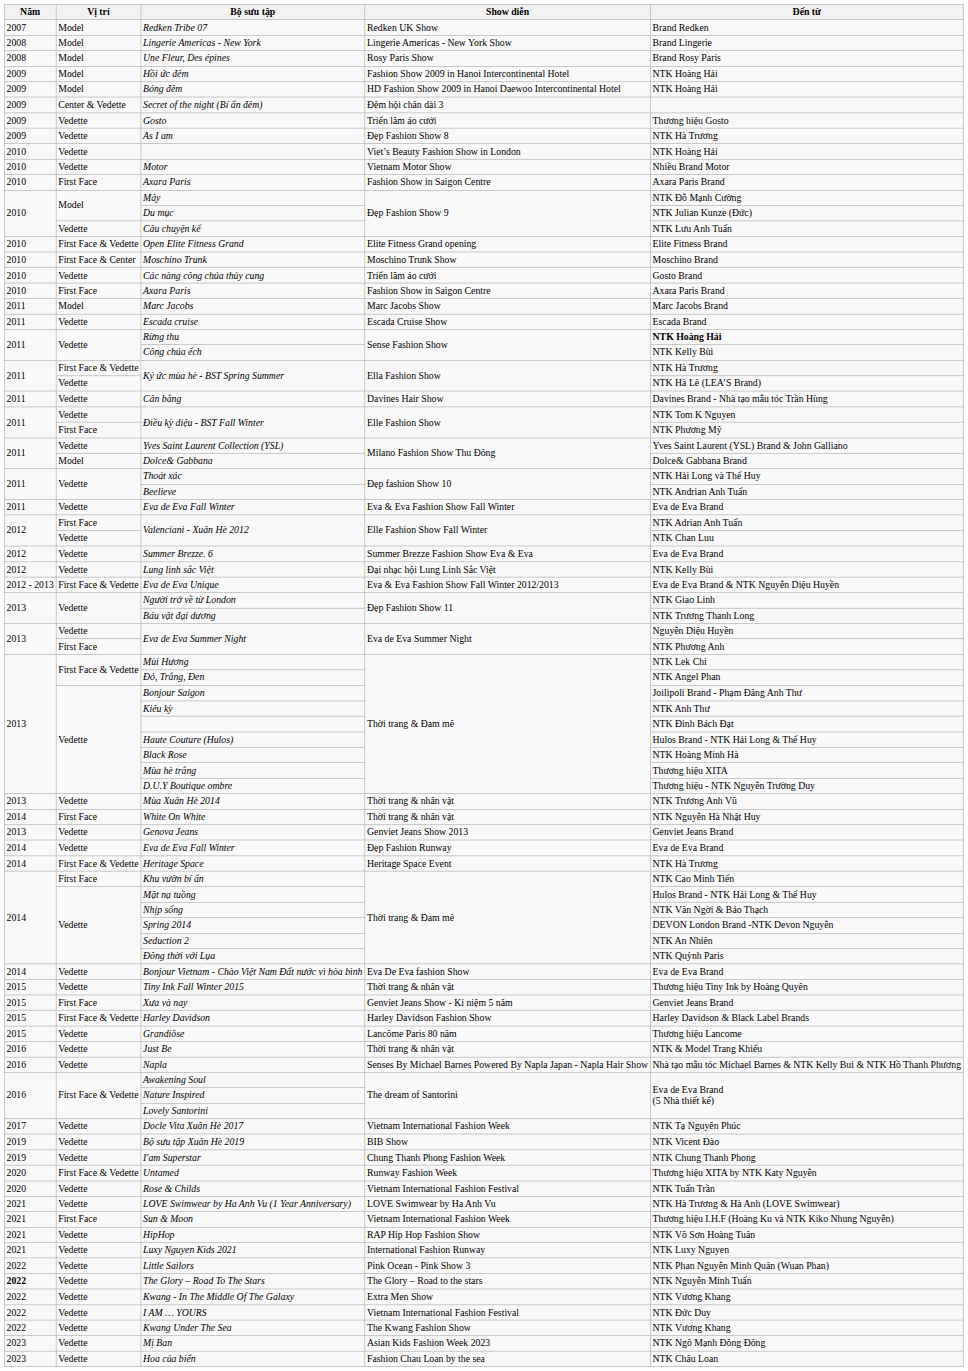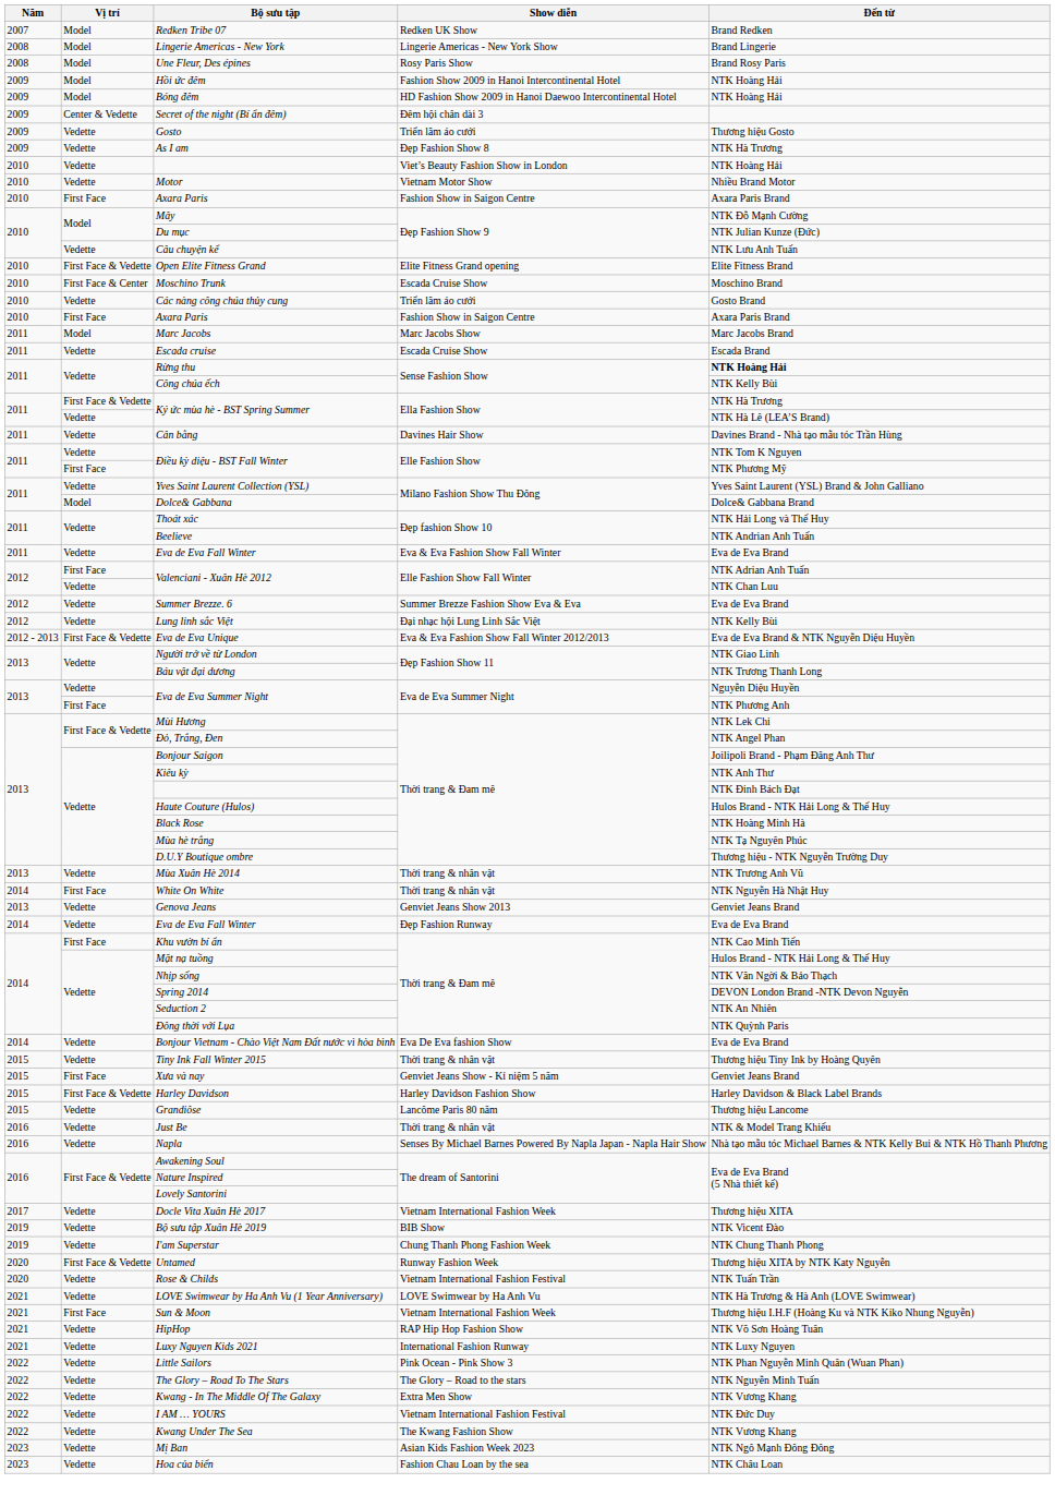 <table class="wikitable">
 <tr>
 <th>Năm</th>
 <th>Vị trí</th>
 <th>Bộ sưu tập</th>
 <th>Show diễn</th>
 <th>Đến từ</th>
 </tr>
 <tr>
 <td>2007</td>
 <td>Model</td>
 <td><em>Redken Tribe 07</em></td>
 <td>Redken UK Show</td>
 <td>Brand Redken</td>
 </tr>
 <tr>
 <td>2008</td>
 <td>Model</td>
 <td><em>Lingerie Americas - New York</em></td>
 <td>Lingerie Americas - New York Show</td>
 <td>Brand Lingerie</td>
 </tr>
 <tr>
 <td>2008</td>
 <td>Model</td>
 <td><em>Une Fleur, Des épines</em></td>
 <td>Rosy Paris Show</td>
 <td>Brand Rosy Paris</td>
 </tr>
 <tr>
 <td>2009</td>
 <td>Model</td>
 <td><em>Hồi ức đêm</em></td>
 <td>Fashion Show 2009 in Hanoi Intercontinental Hotel</td>
 <td>NTK Hoàng Hải</td>
 </tr>
 <tr>
 <td>2009</td>
 <td>Model</td>
 <td><em>Bóng đêm</em></td>
 <td>HD Fashion Show 2009 in Hanoi Daewoo Intercontinental Hotel</td>
 <td>NTK Hoàng Hải</td>
 </tr>
 <tr>
 <td>2009</td>
 <td>Center & Vedette</td>
 <td><em>Secret of the night (Bí ẩn đêm)</em></td>
 <td>Đêm hội chân dài 3</td>
 <td></td>
 </tr>
 <tr>
 <td>2009</td>
 <td>Vedette</td>
 <td><em>Gosto</em></td>
 <td>Triển lãm áo cưới</td>
 <td>Thương hiệu Gosto</td>
 </tr>
 <tr>
 <td>2009</td>
 <td>Vedette</td>
 <td><em>As I am</em></td>
 <td>Đẹp Fashion Show 8</td>
 <td>NTK Hà Trương</td>
 </tr>
 <tr>
 <td>2010</td>
 <td>Vedette</td>
 <td></td>
 <td>Viet’s Beauty Fashion Show in London</td>
 <td>NTK Hoàng Hải</td>
 </tr>
 <tr>
 <td>2010</td>
 <td>Vedette</td>
 <td><em>Motor</em></td>
 <td>Vietnam Motor Show</td>
 <td>Nhiều Brand Motor</td>
 </tr>
 <tr>
 <td>2010</td>
 <td>First Face</td>
 <td><em>Axara Paris</em></td>
 <td>Fashion Show in Saigon Centre</td>
 <td>Axara Paris Brand</td>
 </tr>
 <tr>
 <td rowspan="3">2010</td>
 <td rowspan="2">Model</td>
 <td><em>Mây</em></td>
 <td rowspan="3">Đẹp Fashion Show 9</td>
 <td>NTK Đỗ Mạnh Cường</td>
 </tr>
 <tr>
 <td><em>Du mục</em></td>
 <td>NTK Julian Kunze (Đức)</td>
 </tr>
 <tr>
 <td>Vedette</td>
 <td><em>Câu chuyện kể</em></td>
 <td>NTK Lưu Anh Tuấn</td>
 </tr>
 <tr>
 <td>2010</td>
 <td>First Face & Vedette</td>
 <td><em>Open Elite Fitness Grand</em></td>
 <td>Elite Fitness Grand opening</td>
 <td>Elite Fitness Brand</td>
 </tr>
 <tr>
 <td>2010</td>
 <td>First Face & Center</td>
 <td><em>Moschino Trunk</em></td>
-<td>Moschino Trunk Show</td>
+<td>Escada Cruise Show</td>
 <td>Moschino Brand</td>
 </tr>
 <tr>
 <td>2010</td>
 <td>Vedette</td>
 <td><em>Các nàng công chúa thủy cung</em></td>
 <td>Triển lãm áo cưới</td>
 <td>Gosto Brand</td>
 </tr>
 <tr>
 <td>2010</td>
 <td>First Face</td>
 <td><em>Axara Paris</em></td>
 <td>Fashion Show in Saigon Centre</td>
 <td>Axara Paris Brand</td>
 </tr>
 <tr>
 <td>2011</td>
 <td>Model</td>
 <td><em>Marc Jacobs</em></td>
 <td>Marc Jacobs Show</td>
 <td>Marc Jacobs Brand</td>
 </tr>
 <tr>
 <td>2011</td>
 <td>Vedette</td>
 <td><em>Escada cruise</em></td>
 <td>Escada Cruise Show</td>
 <td>Escada Brand</td>
 </tr>
 <tr>
 <td rowspan="2">2011</td>
 <td rowspan="2">Vedette</td>
 <td><em>Rừng thu</em></td>
 <td rowspan="2">Sense Fashion Show</td>
 <td><strong>NTK Hoàng Hải</strong></td>
 </tr>
 <tr>
 <td><em>Công chúa ếch</em></td>
 <td>NTK Kelly Bùi</td>
 </tr>
 <tr>
 <td rowspan="2">2011</td>
 <td>First Face & Vedette</td>
 <td rowspan="2"><em>Ký ức mùa hè - BST Spring Summer</em></td>
 <td rowspan="2">Ella Fashion Show</td>
 <td>NTK Hà Trương</td>
 </tr>
 <tr>
 <td>Vedette</td>
 <td>NTK Hà Lê (LEA’S Brand)</td>
 </tr>
 <tr>
 <td>2011</td>
 <td>Vedette</td>
 <td><em>Cân bằng</em></td>
 <td>Davines Hair Show</td>
 <td>Davines Brand - Nhà tạo mẫu tóc Trần Hùng</td>
 </tr>
 <tr>
 <td rowspan="2">2011</td>
 <td>Vedette</td>
 <td rowspan="2"><em>Điều kỳ diệu - BST Fall Winter</em></td>
 <td rowspan="2">Elle Fashion Show</td>
 <td>NTK Tom K Nguyen</td>
 </tr>
 <tr>
 <td>First Face</td>
 <td>NTK Phương Mỹ</td>
 </tr>
 <tr>
 <td rowspan="2">2011</td>
 <td>Vedette</td>
 <td><em>Yves Saint Laurent Collection (YSL)</em></td>
 <td rowspan="2">Milano Fashion Show Thu Đông</td>
 <td>Yves Saint Laurent (YSL) Brand & John Galliano</td>
 </tr>
 <tr>
 <td>Model</td>
 <td><em>Dolce& Gabbana</em></td>
 <td>Dolce& Gabbana Brand</td>
 </tr>
 <tr>
 <td rowspan="2">2011</td>
 <td rowspan="2">Vedette</td>
 <td><em>Thoát xác</em></td>
 <td rowspan="2">Đẹp fashion Show 10</td>
 <td>NTK Hải Long và Thế Huy</td>
 </tr>
 <tr>
 <td><em>Beelieve</em></td>
 <td>NTK Andrian Anh Tuấn</td>
 </tr>
 <tr>
 <td>2011</td>
 <td>Vedette</td>
 <td><em>Eva de Eva Fall Winter</em></td>
 <td>Eva & Eva Fashion Show Fall Winter</td>
 <td>Eva de Eva Brand</td>
 </tr>
 <tr>
 <td rowspan="2">2012</td>
 <td>First Face</td>
 <td rowspan="2"><em>Valenciani - Xuân Hè 2012</em></td>
 <td rowspan="2">Elle Fashion Show Fall Winter</td>
 <td>NTK Adrian Anh Tuấn</td>
 </tr>
 <tr>
 <td>Vedette</td>
 <td>NTK Chan Luu</td>
 </tr>
 <tr>
 <td>2012</td>
 <td>Vedette</td>
 <td><em>Summer Brezze. 6</em></td>
 <td>Summer Brezze Fashion Show Eva & Eva</td>
 <td>Eva de Eva Brand</td>
 </tr>
 <tr>
 <td>2012</td>
 <td>Vedette</td>
 <td><em>Lung linh sắc Việt</em></td>
 <td>Đại nhạc hội Lung Linh Sắc Việt</td>
 <td>NTK Kelly Bùi</td>
 </tr>
 <tr>
 <td>2012 - 2013</td>
 <td>First Face & Vedette</td>
 <td><em>Eva de Eva Unique</em></td>
 <td>Eva & Eva Fashion Show Fall Winter 2012/2013</td>
 <td>Eva de Eva Brand & NTK Nguyễn Diệu Huyền</td>
 </tr>
 <tr>
 <td rowspan="2">2013</td>
 <td rowspan="2">Vedette</td>
 <td><em>Người trở về từ London</em></td>
 <td rowspan="2">Đẹp Fashion Show 11</td>
 <td>NTK Giao Linh</td>
 </tr>
 <tr>
 <td><em>Báu vật đại dương</em></td>
 <td>NTK Trương Thanh Long</td>
 </tr>
 <tr>
 <td rowspan="2">2013</td>
 <td>Vedette</td>
 <td rowspan="2"><em>Eva de Eva Summer Night</em></td>
 <td rowspan="2">Eva de Eva Summer Night</td>
 <td>Nguyễn Diệu Huyền</td>
 </tr>
 <tr>
 <td>First Face</td>
 <td>NTK Phương Anh</td>
 </tr>
 <tr>
 <td rowspan="9">2013</td>
 <td rowspan="2">First Face & Vedette</td>
 <td><em>Mùi Hương</em></td>
 <td rowspan="9">Thời trang & Đam mê</td>
 <td>NTK Lek Chi</td>
 </tr>
 <tr>
 <td><em>Đỏ, Trắng, Đen</em></td>
 <td>NTK Angel Phan</td>
 </tr>
 <tr>
 <td rowspan="7">Vedette</td>
 <td><em>Bonjour Saigon</em></td>
 <td>Joilipoli Brand - Phạm Đăng Anh Thư</td>
 </tr>
 <tr>
 <td><em>Kiêu kỳ</em></td>
 <td>NTK Anh Thư</td>
 </tr>
 <tr>
 <td></td>
 <td>NTK Đinh Bách Đạt</td>
 </tr>
 <tr>
 <td><em>Haute Couture (Hulos)</em></td>
 <td>Hulos Brand - NTK Hải Long & Thế Huy</td>
 </tr>
 <tr>
 <td><em>Black Rose</em></td>
 <td>NTK Hoàng Minh Hà</td>
 </tr>
 <tr>
 <td><em>Mùa hè trắng</em></td>
-<td>Thương hiệu XITA</td>
+<td>NTK Tạ Nguyên Phúc</td>
 </tr>
 <tr>
 <td><em>D.U.Y Boutique ombre</em></td>
 <td>Thương hiệu - NTK Nguyễn Trường Duy</td>
 </tr>
 <tr>
 <td>2013</td>
 <td>Vedette</td>
 <td><em>Mùa Xuân Hè 2014</em></td>
 <td>Thời trang & nhân vật</td>
 <td>NTK Trương Anh Vũ</td>
 </tr>
 <tr>
 <td>2014</td>
 <td>First Face</td>
 <td><em>White On White</em></td>
 <td>Thời trang & nhân vật</td>
 <td>NTK Nguyễn Hà Nhật Huy</td>
 </tr>
 <tr>
 <td>2013</td>
 <td>Vedette</td>
 <td><em>Genova Jeans</em></td>
 <td>Genviet Jeans Show 2013</td>
 <td>Genviet Jeans Brand</td>
 </tr>
 <tr>
 <td>2014</td>
 <td>Vedette</td>
 <td><em>Eva de Eva Fall Winter</em></td>
 <td>Đẹp Fashion Runway</td>
 <td>Eva de Eva Brand</td>
-</tr>
-<tr>
-<td>2014</td>
-<td>First Face & Vedette</td>
-<td><em>Heritage Space</em></td>
-<td>Heritage Space Event</td>
-<td>NTK Hà Trương</td>
 </tr>
 <tr>
 <td rowspan="6">2014</td>
 <td>First Face</td>
 <td><em>Khu vườn bí ẩn</em></td>
 <td rowspan="6">Thời trang & Đam mê</td>
 <td>NTK Cao Minh Tiến</td>
 </tr>
 <tr>
 <td rowspan="5">Vedette</td>
 <td><em>Mặt nạ tuồng</em></td>
 <td>Hulos Brand - NTK Hải Long & Thế Huy</td>
 </tr>
 <tr>
 <td><em>Nhịp sống</em></td>
 <td>NTK Văn Ngời & Bảo Thạch</td>
 </tr>
 <tr>
 <td><em>Spring 2014</em></td>
 <td>DEVON London Brand -NTK Devon Nguyễn</td>
 </tr>
 <tr>
 <td><em>Seduction 2</em></td>
 <td>NTK An Nhiên</td>
 </tr>
 <tr>
 <td><em>Đông thời với Lụa</em></td>
 <td>NTK Quỳnh Paris</td>
 </tr>
 <tr>
 <td>2014</td>
 <td>Vedette</td>
 <td><em>Bonjour Vietnam - Chào Việt Nam Đất nước vì hòa bình</em></td>
 <td>Eva De Eva fashion Show</td>
 <td>Eva de Eva Brand</td>
 </tr>
 <tr>
 <td>2015</td>
 <td>Vedette</td>
 <td><em>Tiny Ink Fall Winter 2015</em></td>
 <td>Thời trang & nhân vật</td>
 <td>Thương hiệu Tiny Ink by Hoàng Quyên</td>
 </tr>
 <tr>
 <td>2015</td>
 <td>First Face</td>
 <td><em>Xưa và nay</em></td>
 <td>Genviet Jeans Show - Kỉ niệm 5 năm</td>
 <td>Genviet Jeans Brand</td>
 </tr>
 <tr>
 <td>2015</td>
 <td>First Face & Vedette</td>
 <td><em>Harley Davidson</em></td>
 <td>Harley Davidson Fashion Show</td>
 <td>Harley Davidson & Black Label Brands</td>
 </tr>
 <tr>
 <td>2015</td>
 <td>Vedette</td>
 <td><em>Grandiôse</em></td>
 <td>Lancôme Paris 80 năm</td>
 <td>Thương hiệu Lancome</td>
 </tr>
 <tr>
 <td>2016</td>
 <td>Vedette</td>
 <td><em>Just Be</em></td>
 <td>Thời trang & nhân vật</td>
 <td>NTK & Model Trang Khiếu</td>
 </tr>
 <tr>
 <td>2016</td>
 <td>Vedette</td>
 <td><em>Napla</em></td>
 <td>Senses By Michael Barnes Powered By Napla Japan - Napla Hair Show</td>
 <td>Nhà tạo mẫu tóc Michael Barnes & NTK Kelly Bui & NTK Hồ Thanh Phương</td>
 </tr>
 <tr>
 <td rowspan="3">2016</td>
 <td rowspan="3">First Face & Vedette</td>
 <td><em>Awakening Soul</em></td>
 <td rowspan="3">The dream of Santorini</td>
 <td rowspan="3">Eva de Eva Brand<br>(5 Nhà thiết kế)</td>
 </tr>
 <tr>
 <td><em>Nature Inspired</em></td>
 </tr>
 <tr>
 <td><em>Lovely Santorini</em></td>
 </tr>
 <tr>
 <td>2017</td>
 <td>Vedette</td>
 <td><em>Docle Vita Xuân Hè 2017</em></td>
 <td>Vietnam International Fashion Week</td>
-<td>NTK Tạ Nguyên Phúc</td>
+<td>Thương hiệu XITA</td>
 </tr>
 <tr>
 <td>2019</td>
 <td>Vedette</td>
 <td><em>Bộ sưu tập Xuân Hè 2019</em></td>
 <td>BIB Show</td>
 <td>NTK Vicent Đào</td>
 </tr>
 <tr>
 <td>2019</td>
 <td>Vedette</td>
 <td><em>I'am Superstar</em></td>
 <td>Chung Thanh Phong Fashion Week</td>
 <td>NTK Chung Thanh Phong</td>
 </tr>
 <tr>
 <td>2020</td>
 <td>First Face & Vedette</td>
 <td><em>Untamed</em></td>
 <td>Runway Fashion Week</td>
 <td>Thương hiệu XITA by NTK Katy Nguyễn</td>
 </tr>
 <tr>
 <td>2020</td>
 <td>Vedette</td>
 <td><em>Rose & Childs</em></td>
 <td>Vietnam International Fashion Festival</td>
 <td>NTK Tuấn Trần</td>
 </tr>
 <tr>
 <td>2021</td>
 <td>Vedette</td>
 <td><em>LOVE Swimwear by Ha Anh Vu (1 Year Anniversary)</em></td>
 <td>LOVE Swimwear by Ha Anh Vu</td>
 <td>NTK Hà Trương & Hà Anh (LOVE Swimwear)</td>
 </tr>
 <tr>
 <td>2021</td>
 <td>First Face</td>
 <td><em>Sun & Moon</em></td>
 <td>Vietnam International Fashion Week</td>
 <td>Thương hiệu I.H.F (Hoàng Ku và NTK Kiko Nhung Nguyễn)</td>
 </tr>
 <tr>
 <td>2021</td>
 <td>Vedette</td>
 <td><em>HipHop</em></td>
 <td>RAP Hip Hop Fashion Show</td>
 <td>NTK Võ Sơn Hoàng Tuân</td>
 </tr>
 <tr>
 <td>2021</td>
 <td>Vedette</td>
 <td><em>Luxy Nguyen Kids 2021</em></td>
 <td>International Fashion Runway</td>
 <td>NTK Luxy Nguyen</td>
 </tr>
 <tr>
 <td>2022</td>
 <td>Vedette</td>
 <td><em>Little Sailors</em></td>
 <td>Pink Ocean - Pink Show 3</td>
 <td>NTK Phan Nguyễn Minh Quân (Wuan Phan)</td>
 </tr>
 <tr>
-<td><strong>2022</strong></td>
+<td>2022</td>
 <td>Vedette</td>
 <td><em>The Glory – Road To The Stars</em></td>
 <td>The Glory – Road to the stars</td>
 <td>NTK Nguyễn Minh Tuấn</td>
 </tr>
 <tr>
 <td>2022</td>
 <td>Vedette</td>
 <td><em>Kwang - In The Middle Of The Galaxy</em></td>
 <td>Extra Men Show</td>
 <td>NTK Vương Khang</td>
 </tr>
 <tr>
 <td>2022</td>
 <td>Vedette</td>
 <td><em>I AM … YOURS</em></td>
 <td>Vietnam International Fashion Festival</td>
 <td>NTK Đức Duy</td>
 </tr>
 <tr>
 <td>2022</td>
 <td>Vedette</td>
 <td><em>Kwang Under The Sea</em></td>
 <td>The Kwang Fashion Show</td>
 <td>NTK Vương Khang</td>
 </tr>
 <tr>
 <td>2023</td>
 <td>Vedette</td>
 <td><em>Mị Ban</em></td>
 <td>Asian Kids Fashion Week 2023</td>
 <td>NTK Ngô Mạnh Đông Đông</td>
 </tr>
 <tr>
 <td>2023</td>
 <td>Vedette</td>
 <td><em>Hoa của biển</em></td>
 <td>Fashion Chau Loan by the sea</td>
 <td>NTK Châu Loan</td>
 </tr>
 </table>
